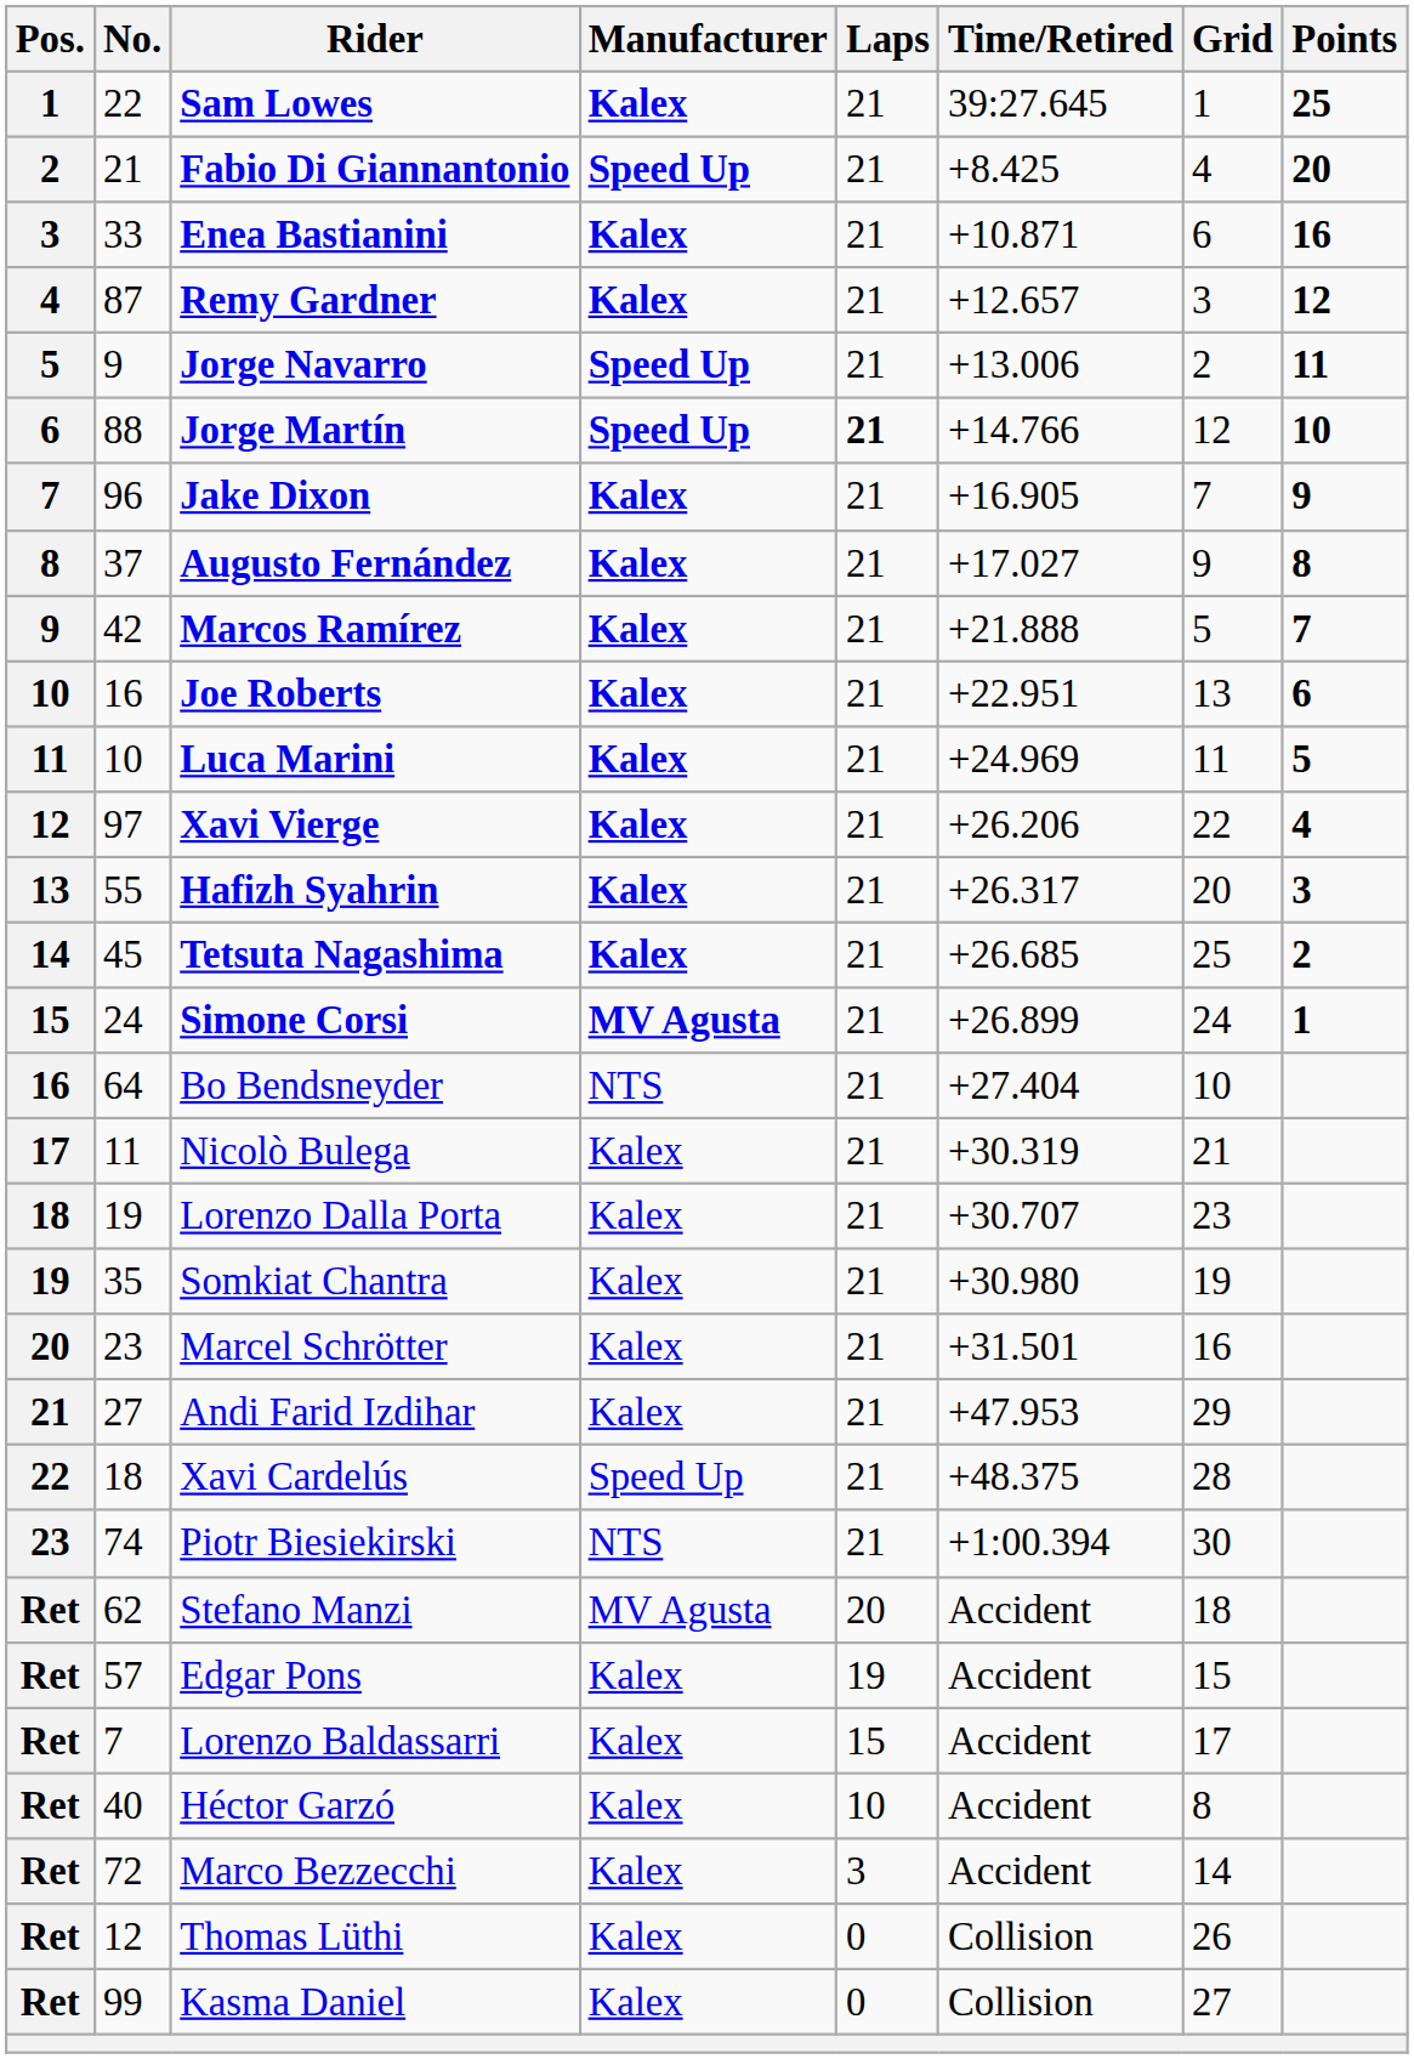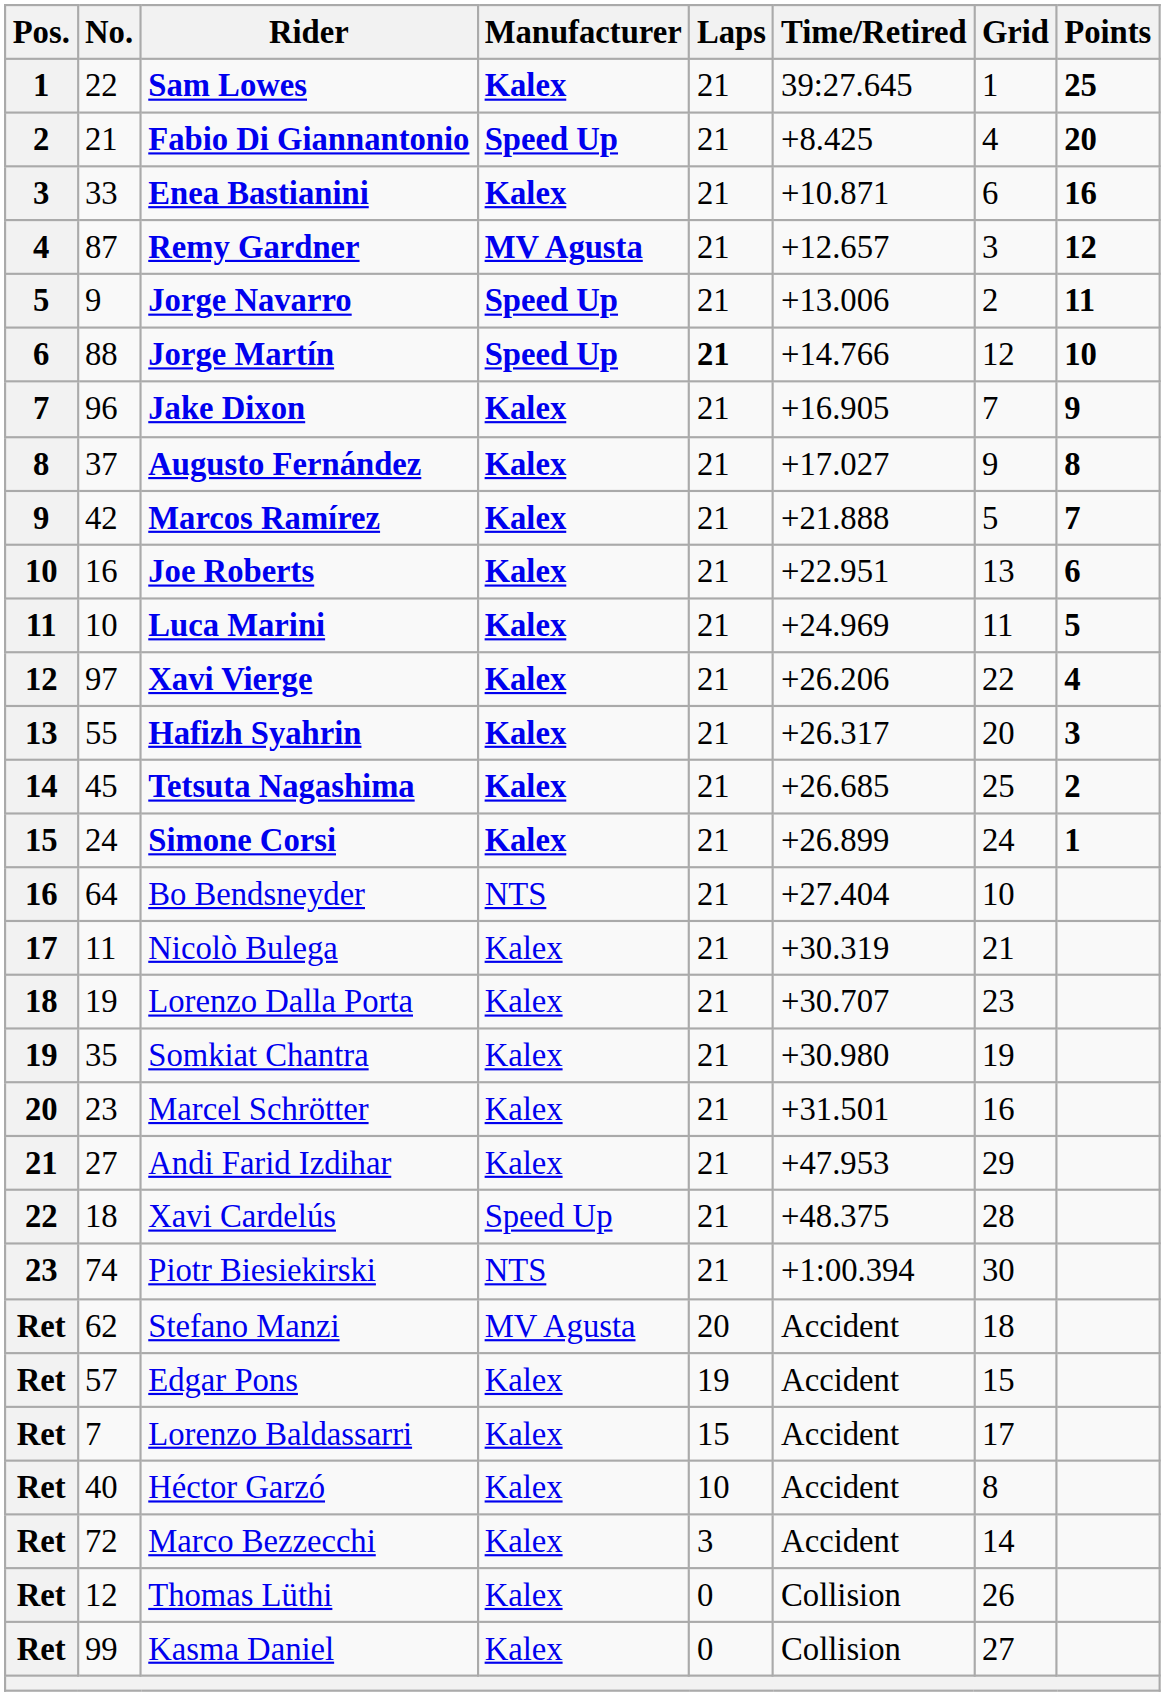 <table class="wikitable" style="font-size: 95%;">
 <tr>
 <th>Pos.</th>
 <th>No.</th>
 <th>Rider</th>
 <th>Manufacturer</th>
 <th>Laps</th>
 <th>Time/Retired</th>
 <th>Grid</th>
 <th>Points</th>
 </tr>
 <tr>
 <th>1</th>
 <td>22</td>
 <td> <strong><a href='#'>Sam Lowes</a></strong></td>
 <td><strong><a href='#'>Kalex</a></strong></td>
 <td>21</td>
 <td>39:27.645</td>
 <td>1</td>
 <td><strong>25</strong></td>
 </tr>
 <tr>
 <th>2</th>
 <td>21</td>
 <td> <strong><a href='#'>Fabio Di Giannantonio</a></strong></td>
 <td><strong><a href='#'>Speed Up</a></strong></td>
 <td>21</td>
 <td>+8.425</td>
 <td>4</td>
 <td><strong>20</strong></td>
 </tr>
 <tr>
 <th>3</th>
 <td>33</td>
 <td> <strong><a href='#'>Enea Bastianini</a></strong></td>
 <td><strong><a href='#'>Kalex</a></strong></td>
 <td>21</td>
 <td>+10.871</td>
 <td>6</td>
 <td><strong>16</strong></td>
 </tr>
 <tr>
 <th>4</th>
 <td>87</td>
 <td> <strong><a href='#'>Remy Gardner</a></strong></td>
-<td><strong><a href='#'>Kalex</a></strong></td>
+<td><strong><a href='#'>MV Agusta</a></strong></td>
 <td>21</td>
 <td>+12.657</td>
 <td>3</td>
 <td><strong>12</strong></td>
 </tr>
 <tr>
 <th>5</th>
 <td>9</td>
 <td> <strong><a href='#'>Jorge Navarro</a></strong></td>
 <td><strong><a href='#'>Speed Up</a></strong></td>
 <td>21</td>
 <td>+13.006</td>
 <td>2</td>
 <td><strong>11</strong></td>
 </tr>
 <tr>
 <th>6</th>
 <td>88</td>
 <td> <strong><a href='#'>Jorge Martín</a></strong></td>
 <td><strong><a href='#'>Speed Up</a></strong></td>
 <td><strong>21</strong></td>
 <td>+14.766</td>
 <td>12</td>
 <td><strong>10</strong></td>
 </tr>
 <tr>
 <th>7</th>
 <td>96</td>
 <td> <strong><a href='#'>Jake Dixon</a></strong></td>
 <td><strong><a href='#'>Kalex</a></strong></td>
 <td>21</td>
 <td>+16.905</td>
 <td>7</td>
 <td><strong>9</strong></td>
 </tr>
 <tr>
 <th>8</th>
 <td>37</td>
 <td> <strong><a href='#'>Augusto Fernández</a></strong></td>
 <td><strong><a href='#'>Kalex</a></strong></td>
 <td>21</td>
 <td>+17.027</td>
 <td>9</td>
 <td><strong>8</strong></td>
 </tr>
 <tr>
 <th>9</th>
 <td>42</td>
 <td> <strong><a href='#'>Marcos Ramírez</a></strong></td>
 <td><strong><a href='#'>Kalex</a></strong></td>
 <td>21</td>
 <td>+21.888</td>
 <td>5</td>
 <td><strong>7</strong></td>
 </tr>
 <tr>
 <th>10</th>
 <td>16</td>
 <td> <strong><a href='#'>Joe Roberts</a></strong></td>
 <td><strong><a href='#'>Kalex</a></strong></td>
 <td>21</td>
 <td>+22.951</td>
 <td>13</td>
 <td><strong>6</strong></td>
 </tr>
 <tr>
 <th>11</th>
 <td>10</td>
 <td> <strong><a href='#'>Luca Marini</a></strong></td>
 <td><strong><a href='#'>Kalex</a></strong></td>
 <td>21</td>
 <td>+24.969</td>
 <td>11</td>
 <td><strong>5</strong></td>
 </tr>
 <tr>
 <th>12</th>
 <td>97</td>
 <td> <strong><a href='#'>Xavi Vierge</a></strong></td>
 <td><strong><a href='#'>Kalex</a></strong></td>
 <td>21</td>
 <td>+26.206</td>
 <td>22</td>
 <td><strong>4</strong></td>
 </tr>
 <tr>
 <th>13</th>
 <td>55</td>
 <td> <strong><a href='#'>Hafizh Syahrin</a></strong></td>
 <td><strong><a href='#'>Kalex</a></strong></td>
 <td>21</td>
 <td>+26.317</td>
 <td>20</td>
 <td><strong>3</strong></td>
 </tr>
 <tr>
 <th>14</th>
 <td>45</td>
 <td> <strong><a href='#'>Tetsuta Nagashima</a></strong></td>
 <td><strong><a href='#'>Kalex</a></strong></td>
 <td>21</td>
 <td>+26.685</td>
 <td>25</td>
 <td><strong>2</strong></td>
 </tr>
 <tr>
 <th>15</th>
 <td>24</td>
 <td> <strong><a href='#'>Simone Corsi</a></strong></td>
-<td><strong><a href='#'>MV Agusta</a></strong></td>
+<td><strong><a href='#'>Kalex</a></strong></td>
 <td>21</td>
 <td>+26.899</td>
 <td>24</td>
 <td><strong>1</strong></td>
 </tr>
 <tr>
 <th>16</th>
 <td>64</td>
 <td> <a href='#'>Bo Bendsneyder</a></td>
 <td><a href='#'>NTS</a></td>
 <td>21</td>
 <td>+27.404</td>
 <td>10</td>
 <td></td>
 </tr>
 <tr>
 <th>17</th>
 <td>11</td>
 <td> <a href='#'>Nicolò Bulega</a></td>
 <td><a href='#'>Kalex</a></td>
 <td>21</td>
 <td>+30.319</td>
 <td>21</td>
 <td></td>
 </tr>
 <tr>
 <th>18</th>
 <td>19</td>
 <td> <a href='#'>Lorenzo Dalla Porta</a></td>
 <td><a href='#'>Kalex</a></td>
 <td>21</td>
 <td>+30.707</td>
 <td>23</td>
 <td></td>
 </tr>
 <tr>
 <th>19</th>
 <td>35</td>
 <td> <a href='#'>Somkiat Chantra</a></td>
 <td><a href='#'>Kalex</a></td>
 <td>21</td>
 <td>+30.980</td>
 <td>19</td>
 <td></td>
 </tr>
 <tr>
 <th>20</th>
 <td>23</td>
 <td> <a href='#'>Marcel Schrötter</a></td>
 <td><a href='#'>Kalex</a></td>
 <td>21</td>
 <td>+31.501</td>
 <td>16</td>
 <td></td>
 </tr>
 <tr>
 <th>21</th>
 <td>27</td>
 <td> <a href='#'>Andi Farid Izdihar</a></td>
 <td><a href='#'>Kalex</a></td>
 <td>21</td>
 <td>+47.953</td>
 <td>29</td>
 <td></td>
 </tr>
 <tr>
 <th>22</th>
 <td>18</td>
 <td> <a href='#'>Xavi Cardelús</a></td>
 <td><a href='#'>Speed Up</a></td>
 <td>21</td>
 <td>+48.375</td>
 <td>28</td>
 <td></td>
 </tr>
 <tr>
 <th>23</th>
 <td>74</td>
 <td> <a href='#'>Piotr Biesiekirski</a></td>
 <td><a href='#'>NTS</a></td>
 <td>21</td>
 <td>+1:00.394</td>
 <td>30</td>
 <td></td>
 </tr>
 <tr>
 <th>Ret</th>
 <td>62</td>
 <td> <a href='#'>Stefano Manzi</a></td>
 <td><a href='#'>MV Agusta</a></td>
 <td>20</td>
 <td>Accident</td>
 <td>18</td>
 <td></td>
 </tr>
 <tr>
 <th>Ret</th>
 <td>57</td>
 <td> <a href='#'>Edgar Pons</a></td>
 <td><a href='#'>Kalex</a></td>
 <td>19</td>
 <td>Accident</td>
 <td>15</td>
 <td></td>
 </tr>
 <tr>
 <th>Ret</th>
 <td>7</td>
 <td> <a href='#'>Lorenzo Baldassarri</a></td>
 <td><a href='#'>Kalex</a></td>
 <td>15</td>
 <td>Accident</td>
 <td>17</td>
 <td></td>
 </tr>
 <tr>
 <th>Ret</th>
 <td>40</td>
 <td> <a href='#'>Héctor Garzó</a></td>
 <td><a href='#'>Kalex</a></td>
 <td>10</td>
 <td>Accident</td>
 <td>8</td>
 <td></td>
 </tr>
 <tr>
 <th>Ret</th>
 <td>72</td>
 <td> <a href='#'>Marco Bezzecchi</a></td>
 <td><a href='#'>Kalex</a></td>
 <td>3</td>
 <td>Accident</td>
 <td>14</td>
 <td></td>
 </tr>
 <tr>
 <th>Ret</th>
 <td>12</td>
 <td> <a href='#'>Thomas Lüthi</a></td>
 <td><a href='#'>Kalex</a></td>
 <td>0</td>
 <td>Collision</td>
 <td>26</td>
 <td></td>
 </tr>
 <tr>
 <th>Ret</th>
 <td>99</td>
 <td> <a href='#'>Kasma Daniel</a></td>
 <td><a href='#'>Kalex</a></td>
 <td>0</td>
 <td>Collision</td>
 <td>27</td>
 <td></td>
 </tr>
 <tr>
 <th colspan=8></th>
 </tr>
 </table>
